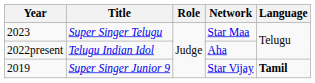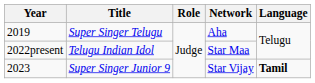 <table class="wikitable">
 <tr>
 <th>Year</th>
 <th>Title</th>
 <th>Role</th>
 <th>Network</th>
 <th>Language</th>
 </tr>
 <tr>
-<td>2023</td>
+<td>2019</td>
 <td><em><a href='#'>Super Singer Telugu</a></em></td>
 <td rowspan="3">Judge</td>
-<td><a href='#'>Star Maa</a></td>
+<td><a href='#'>Aha</a></td>
 <td rowspan="2">Telugu</td>
 </tr>
 <tr>
 <td>2022present</td>
 <td><em><a href='#'>Telugu Indian Idol</a></em></td>
-<td><a href='#'>Aha</a></td>
+<td><a href='#'>Star Maa</a></td>
 </tr>
 <tr>
-<td>2019</td>
+<td>2023</td>
 <td><a href='#'><em>Super Singer Junior 9</em></a></td>
 <td><a href='#'>Star Vijay</a></td>
 <td><strong>Tamil</strong></td>
 </tr>
 </table>
